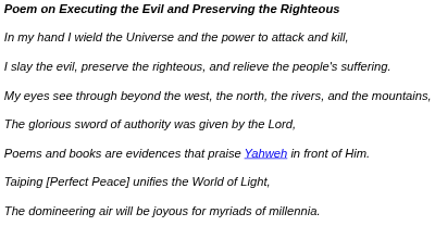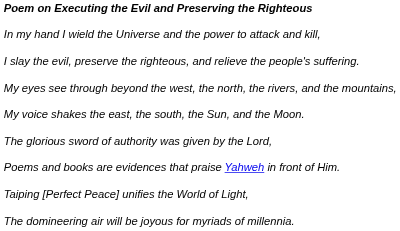 <table border="0" cellpadding="0" cellmargin="0">
 <tr ---->
 <td style="font-size:100%"><br><strong></strong></td>
 <td><br><strong><em>Poem on Executing the Evil and Preserving the Righteous</em></strong></td>
 </tr>
 <tr ---->
 <td style="font-size:100%"><br></td>
 <td><br><em>In my hand I wield the Universe and the power to attack and kill,</em></td>
 </tr>
 <tr ---->
 <td style="font-size:100%"><br></td>
 <td><br><em>I slay the evil, preserve the righteous, and relieve the people's suffering.</em></td>
 </tr>
 <tr ---->
 <td style="font-size:100%"><br></td>
 <td><br><em>My eyes see through beyond the west, the north, the rivers, and the mountains,</em></td>
 </tr>
 <tr ---->
 <td style="font-size:100%"><br></td>
+<td><br><em>My voice shakes the east, the south, the Sun, and the Moon.</em></td>
+</tr>
+<tr ---->
+<td style="font-size:100%"><br></td>
 <td><br><em>The glorious sword of authority was given by the Lord,</em></td>
 </tr>
 <tr ---->
 <td style="font-size:100%"><br></td>
 <td><br><em>Poems and books are evidences that praise <a href='#'>Yahweh</a> in front of Him.</em></td>
 </tr>
 <tr ---->
 <td style="font-size:100%"><br></td>
 <td><br><em>Taiping [Perfect Peace] unifies the World of Light,</em></td>
 </tr>
 <tr ---->
 <td style="font-size:100%"><br></td>
 <td><br><em>The domineering air will be joyous for myriads of millennia.</em></td>
 </tr>
 </table>
